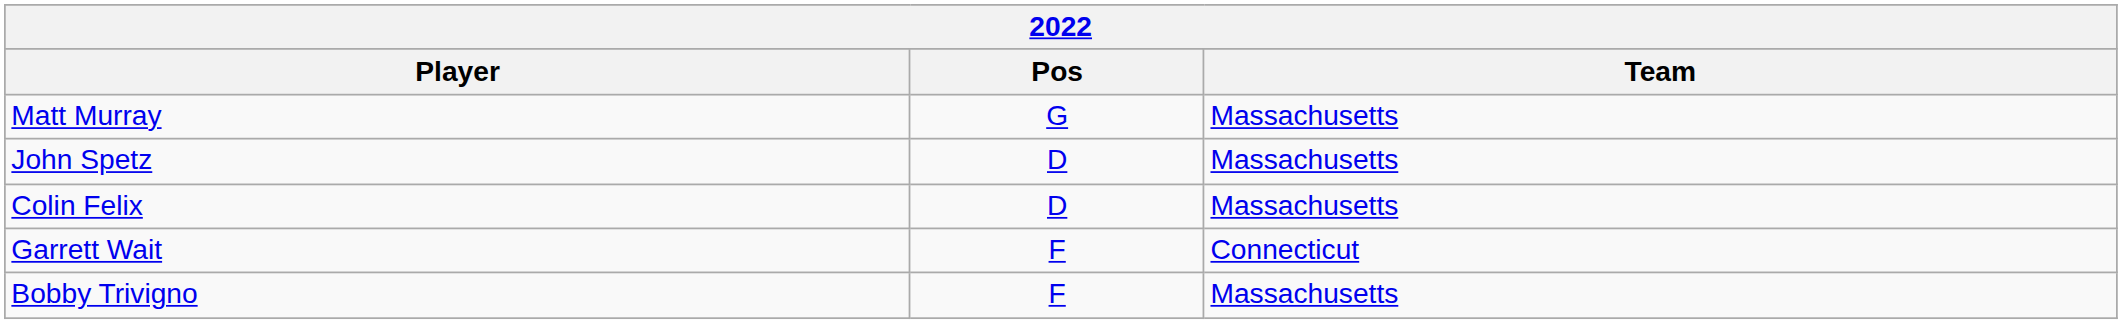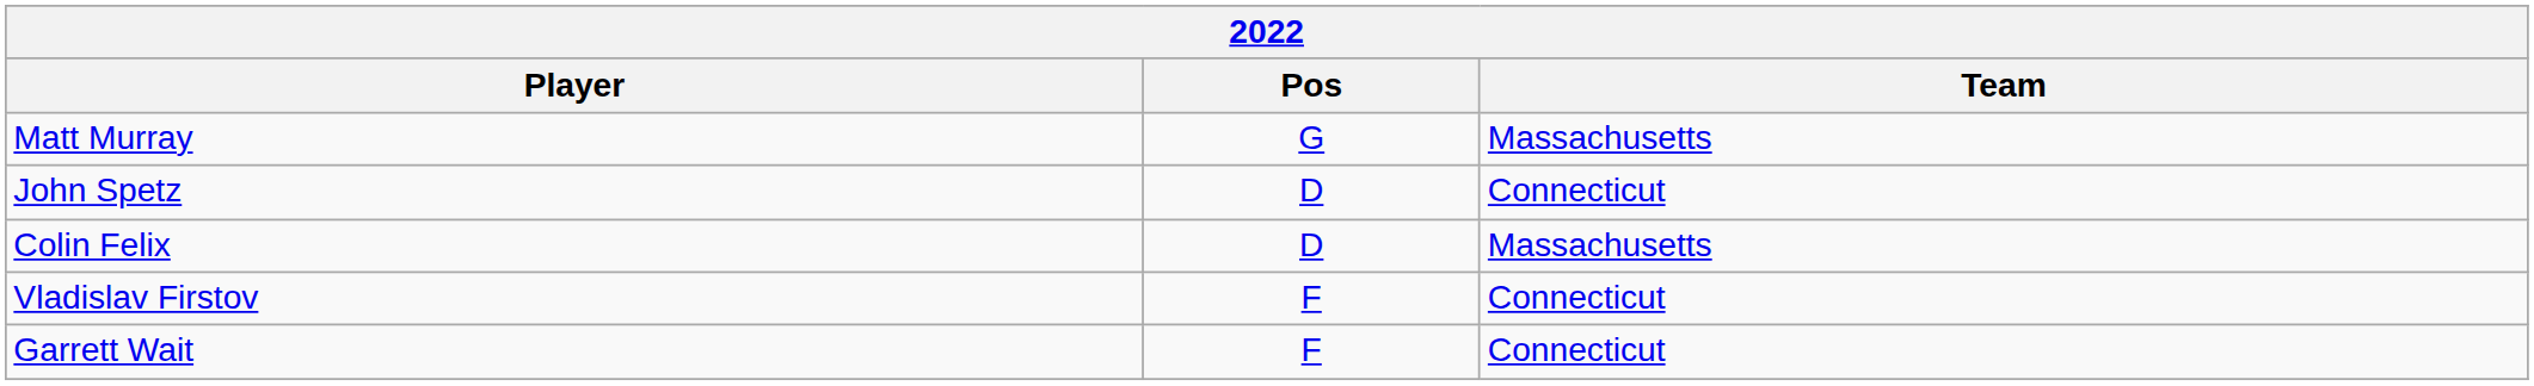 <table class="wikitable" width=95%>
 <tr>
 <th colspan=3><a href='#'>2022</a></th>
 </tr>
 <tr>
 <th>Player</th>
 <th>Pos</th>
 <th>Team</th>
 </tr>
 <tr>
 <td><a href='#'>Matt Murray</a></td>
 <td align=center><a href='#'>G</a></td>
 <td><a href='#'>Massachusetts</a></td>
 </tr>
 <tr>
 <td><a href='#'>John Spetz</a></td>
 <td align=center><a href='#'>D</a></td>
-<td><a href='#'>Massachusetts</a></td>
+<td><a href='#'>Connecticut</a></td>
 </tr>
 <tr>
 <td><a href='#'>Colin Felix</a></td>
 <td align=center><a href='#'>D</a></td>
 <td><a href='#'>Massachusetts</a></td>
 </tr>
 <tr>
+<td><a href='#'>Vladislav Firstov</a></td>
+<td align=center><a href='#'>F</a></td>
+<td><a href='#'>Connecticut</a></td>
+</tr>
+<tr>
 <td><a href='#'>Garrett Wait</a></td>
 <td align=center><a href='#'>F</a></td>
 <td><a href='#'>Connecticut</a></td>
 </tr>
-<tr>
-<td><a href='#'>Bobby Trivigno</a></td>
-<td align=center><a href='#'>F</a></td>
-<td><a href='#'>Massachusetts</a></td>
-</tr>
 </table>
